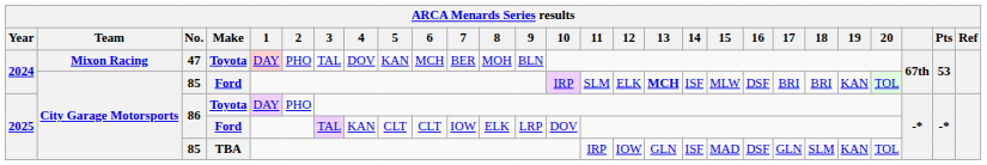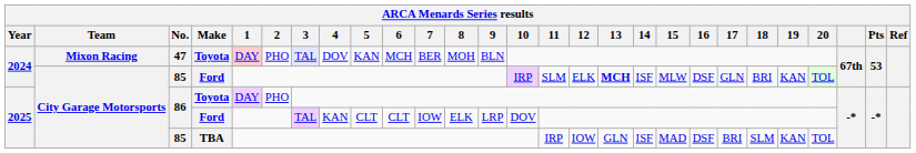 <table class="wikitable" style="text-align:center; font-size:75%">
 <tr>
 <th colspan="27"><a href='#'>ARCA Menards Series</a> results</th>
 </tr>
 <tr>
 <th>Year</th>
 <th>Team</th>
 <th>No.</th>
 <th>Make</th>
 <th>1</th>
 <th>2</th>
 <th>3</th>
 <th>4</th>
 <th>5</th>
 <th>6</th>
 <th>7</th>
 <th>8</th>
 <th>9</th>
 <th>10</th>
 <th>11</th>
 <th>12</th>
 <th>13</th>
 <th>14</th>
 <th>15</th>
 <th>16</th>
 <th>17</th>
 <th>18</th>
 <th>19</th>
 <th>20</th>
 <th></th>
 <th>Pts</th>
 <th>Ref</th>
 </tr>
 <tr>
 <th rowspan=2><a href='#'>2024</a></th>
 <th><a href='#'>Mixon Racing</a></th>
 <th>47</th>
 <th><a href='#'>Toyota</a></th>
 <td style="background:#FFCFCF;"><a href='#'>DAY</a><br></td>
 <td><a href='#'>PHO</a></td>
-<td><a href='#'>TAL</a></td>
+<td style="background: lavender;"><a href='#'>TAL</a></td>
 <td><a href='#'>DOV</a></td>
 <td><a href='#'>KAN</a></td>
 <td><a href='#'>MCH</a></td>
 <td><a href='#'>BER</a></td>
 <td><a href='#'>MOH</a></td>
 <td><a href='#'>BLN</a></td>
 <td colspan=11></td>
 <th rowspan=2>67th</th>
 <th rowspan=2>53</th>
 <th rowspan=2></th>
 </tr>
 <tr>
 <th rowspan=4><a href='#'>City Garage Motorsports</a></th>
 <th>85</th>
 <th><a href='#'>Ford</a></th>
 <td colspan=9></td>
 <td style="background:#EFCFFF;"><a href='#'>IRP</a><br></td>
 <td><a href='#'>SLM</a></td>
 <td><a href='#'>ELK</a></td>
 <td><strong><a href='#'>MCH</a></strong></td>
 <td><a href='#'>ISF</a></td>
 <td><a href='#'>MLW</a></td>
 <td><a href='#'>DSF</a></td>
-<td><a href='#'>BRI</a></td>
+<td><a href='#'>GLN</a></td>
 <td><a href='#'>BRI</a></td>
 <td><a href='#'>KAN</a></td>
 <td style="background:#DFFFDF;"><a href='#'>TOL</a><br></td>
 </tr>
 <tr>
 <th rowspan=3><a href='#'>2025</a></th>
 <th rowspan=2>86</th>
 <th><a href='#'>Toyota</a></th>
 <td style="background:#EFCFFF;"><a href='#'>DAY</a><br></td>
 <td><a href='#'>PHO</a></td>
 <td colspan=18></td>
 <th rowspan=3>-*</th>
 <th rowspan=3>-*</th>
 <th rowspan=3></th>
 </tr>
 <tr>
 <th><a href='#'>Ford</a></th>
 <td colspan=2></td>
 <td style="background:#EFCFFF;"><a href='#'>TAL</a><br></td>
 <td><a href='#'>KAN</a></td>
 <td><a href='#'>CLT</a></td>
 <td><a href='#'>CLT</a></td>
 <td><a href='#'>IOW</a></td>
 <td><a href='#'>ELK</a></td>
 <td><a href='#'>LRP</a></td>
 <td><a href='#'>DOV</a></td>
 <td colspan=10></td>
 </tr>
 <tr>
 <th>85</th>
 <th>TBA</th>
 <td colspan=10></td>
 <td><a href='#'>IRP</a></td>
 <td><a href='#'>IOW</a></td>
 <td><a href='#'>GLN</a></td>
 <td><a href='#'>ISF</a></td>
 <td><a href='#'>MAD</a></td>
 <td><a href='#'>DSF</a></td>
-<td><a href='#'>GLN</a></td>
+<td><a href='#'>BRI</a></td>
 <td><a href='#'>SLM</a></td>
 <td><a href='#'>KAN</a></td>
 <td><a href='#'>TOL</a></td>
 </tr>
 </table>
